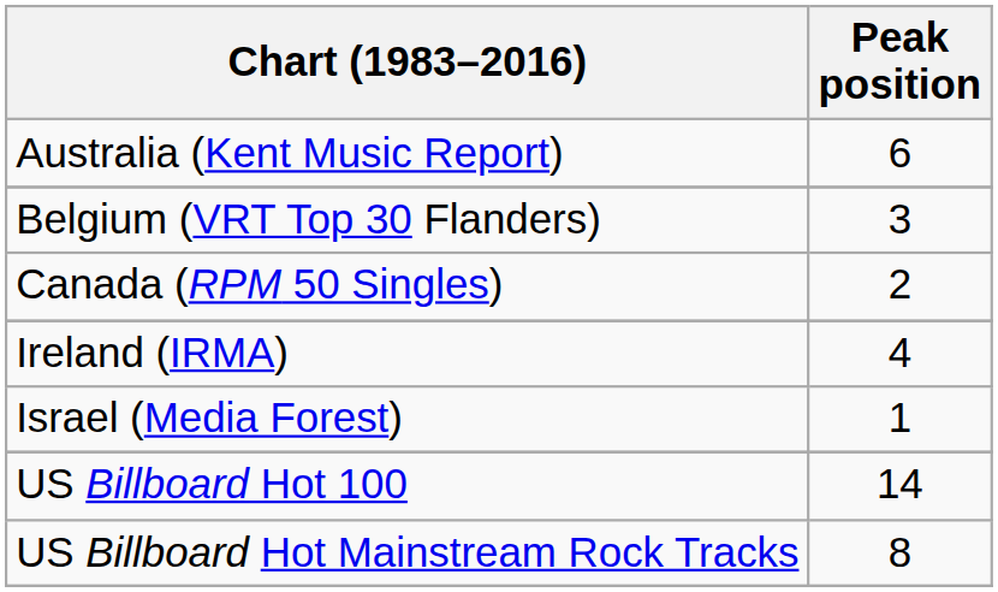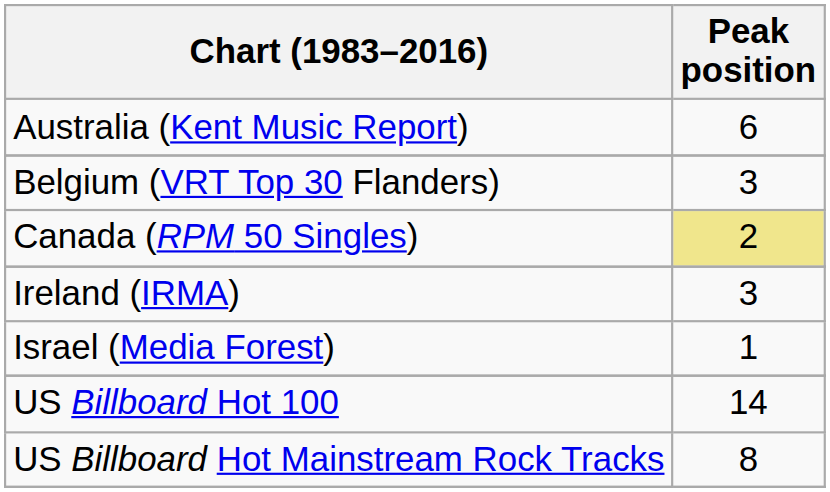 <table class="wikitable sortable">
 <tr>
 <th>Chart (1983–2016)</th>
 <th>Peak<br>position</th>
 </tr>
 <tr>
 <td>Australia (<a href='#'>Kent Music Report</a>)</td>
 <td align="center">6</td>
 </tr>
 <tr>
 </tr>
 <tr>
 <td>Belgium (<a href='#'>VRT Top 30</a> Flanders)</td>
 <td align="center">3</td>
 </tr>
 <tr>
 <td>Canada (<a href='#'><em>RPM</em> 50 Singles</a>)</td>
-<td align="center">2</td>
+<td align="center" style="background: khaki;">2</td>
 </tr>
 <tr>
 </tr>
 <tr>
 <td>Ireland (<a href='#'>IRMA</a>)</td>
-<td align="center">4</td>
+<td align="center">3</td>
 </tr>
 <tr>
 <td>Israel (<a href='#'>Media Forest</a>)</td>
 <td style="text-align:center;">1</td>
 </tr>
 <tr>
 </tr>
 <tr>
 </tr>
 <tr>
 </tr>
 <tr>
 </tr>
 <tr>
 </tr>
 <tr>
 <td>US <a href='#'><em>Billboard</em> Hot 100</a></td>
 <td align="center">14</td>
 </tr>
 <tr>
 <td>US <em>Billboard</em> <a href='#'>Hot Mainstream Rock Tracks</a></td>
 <td align="center">8</td>
 </tr>
 <tr>
 </tr>
 </table>
